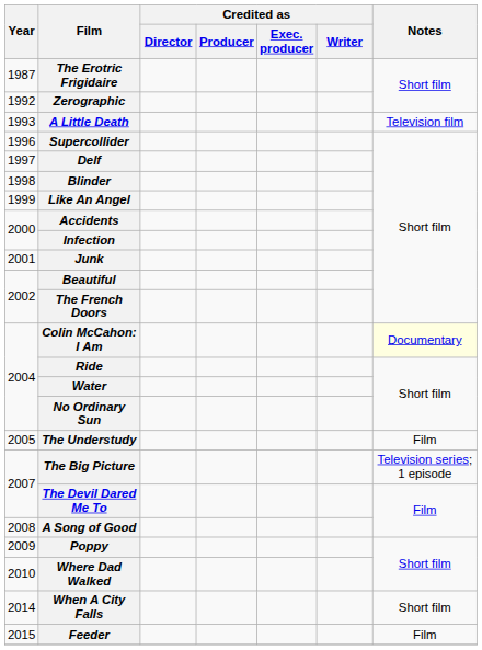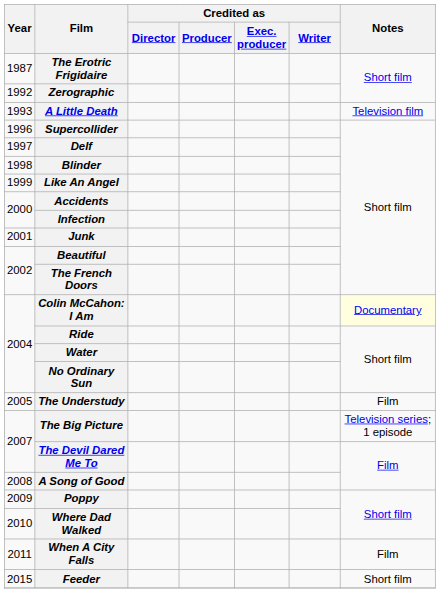 <table class="wikitable sortable plainrowheaders" style="text-align:center">
 <tr>
 <th rowspan="2">Year</th>
 <th rowspan="2">Film</th>
 <th colspan="4">Credited as</th>
 <th rowspan="2" class="unsortable">Notes</th>
 </tr>
 <tr>
 <th width="65"><a href='#'>Director</a></th>
 <th width="65"><a href='#'>Producer</a></th>
 <th width="65"><a href='#'>Exec. producer</a></th>
 <th width="65"><a href='#'>Writer</a></th>
 </tr>
 <tr>
 <td>1987</td>
 <th scope="row"><em>The Erotric Frigidaire</em></th>
 <td></td>
 <td></td>
 <td></td>
 <td></td>
 <td rowspan="2"><a href='#'>Short film</a></td>
 </tr>
 <tr>
 <td>1992</td>
 <th scope="row"><em>Zerographic</em></th>
 <td></td>
 <td></td>
 <td></td>
 <td></td>
 </tr>
 <tr>
 <td>1993</td>
 <th scope="row"><em><a href='#'>A Little Death</a></em></th>
 <td></td>
 <td></td>
 <td></td>
 <td></td>
 <td><a href='#'>Television film</a></td>
 </tr>
 <tr>
 <td>1996</td>
 <th scope="row"><em>Supercollider</em></th>
 <td></td>
 <td></td>
 <td></td>
 <td></td>
 <td rowspan="9">Short film</td>
 </tr>
 <tr>
 <td>1997</td>
 <th scope="row"><em>Delf</em></th>
 <td></td>
 <td></td>
 <td></td>
 <td></td>
 </tr>
 <tr>
 <td>1998</td>
 <th scope="row"><em>Blinder</em></th>
 <td></td>
 <td></td>
 <td></td>
 <td></td>
 </tr>
 <tr>
 <td>1999</td>
 <th scope="row"><em>Like An Angel</em></th>
 <td></td>
 <td></td>
 <td></td>
 <td></td>
 </tr>
 <tr>
 <td rowspan="2">2000</td>
 <th scope="row"><em>Accidents</em></th>
 <td></td>
 <td></td>
 <td></td>
 <td></td>
 </tr>
 <tr>
 <th scope="row"><em>Infection</em></th>
 <td></td>
 <td></td>
 <td></td>
 <td></td>
 </tr>
 <tr>
 <td>2001</td>
 <th scope="row"><em>Junk</em></th>
 <td></td>
 <td></td>
 <td></td>
 <td></td>
 </tr>
 <tr>
 <td rowspan="2">2002</td>
 <th scope="row"><em>Beautiful</em></th>
 <td></td>
 <td></td>
 <td></td>
 <td></td>
 </tr>
 <tr>
 <th scope="row"><em>The French Doors</em></th>
 <td></td>
 <td></td>
 <td></td>
 <td></td>
 </tr>
 <tr>
 <td rowspan="4">2004</td>
 <th scope="row"><em>Colin McCahon: I Am</em></th>
 <td></td>
 <td></td>
 <td></td>
 <td></td>
 <td style="background: lightyellow;"><a href='#'>Documentary</a></td>
 </tr>
 <tr>
 <th scope="row"><em>Ride</em></th>
 <td></td>
 <td></td>
 <td></td>
 <td></td>
 <td rowspan="3">Short film</td>
 </tr>
 <tr>
 <th scope="row"><em>Water</em></th>
 <td></td>
 <td></td>
 <td></td>
 <td></td>
 </tr>
 <tr>
 <th scope="row"><em>No Ordinary Sun</em></th>
 <td></td>
 <td></td>
 <td></td>
 <td></td>
 </tr>
 <tr>
 <td>2005</td>
 <th scope="row"><em>The Understudy</em></th>
 <td></td>
 <td></td>
 <td></td>
 <td></td>
 <td>Film</td>
 </tr>
 <tr>
 <td rowspan="2">2007</td>
 <th scope="row"><em>The Big Picture</em></th>
 <td></td>
 <td></td>
 <td></td>
 <td></td>
 <td><a href='#'>Television series</a>; 1 episode</td>
 </tr>
 <tr>
 <th scope="row"><em><a href='#'>The Devil Dared Me To</a></em></th>
 <td></td>
 <td></td>
 <td></td>
 <td></td>
 <td rowspan="2"><a href='#'>Film</a></td>
 </tr>
 <tr>
 <td>2008</td>
 <th scope="row"><em>A Song of Good</em></th>
 <td></td>
 <td></td>
 <td></td>
 <td></td>
 </tr>
 <tr>
 <td>2009</td>
 <th scope="row"><em>Poppy</em></th>
 <td></td>
 <td></td>
 <td></td>
 <td></td>
 <td rowspan="2"><a href='#'>Short film</a></td>
 </tr>
 <tr>
 <td>2010</td>
 <th scope="row"><em>Where Dad Walked</em></th>
 <td></td>
 <td></td>
 <td></td>
 <td></td>
 </tr>
 <tr>
-<td>2014</td>
+<td>2011</td>
 <th scope="row"><em>When A City Falls</em></th>
 <td></td>
 <td></td>
 <td></td>
 <td></td>
-<td>Short film</td>
+<td>Film</td>
 </tr>
 <tr>
 <td>2015</td>
 <th scope="row"><em>Feeder</em></th>
 <td></td>
 <td></td>
 <td></td>
 <td></td>
-<td>Film</td>
+<td>Short film</td>
 </tr>
 <tr>
 </tr>
 </table>
